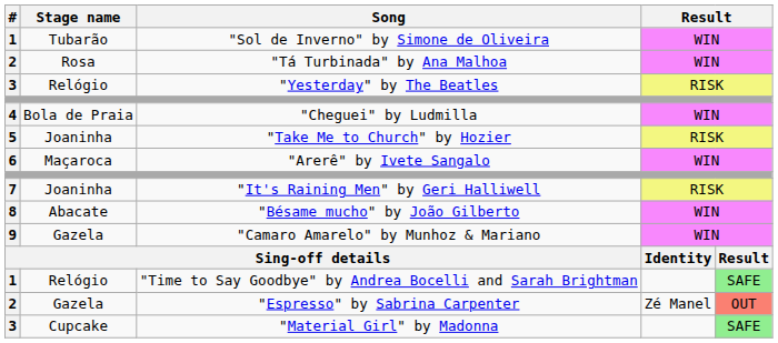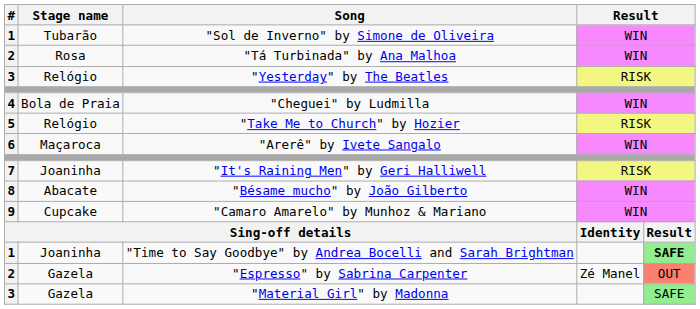 <table class="wikitable plainrowheaders" style="text-align: center;">
 <tr>
 <th>#</th>
 <th>Stage name</th>
 <th>Song</th>
 <th colspan=2>Result</th>
 </tr>
 <tr>
 <th>1</th>
 <td>Tubarão</td>
 <td>"Sol de Inverno" by <a href='#'>Simone de Oliveira</a></td>
 <td colspan=2 bgcolor="#F888FD">WIN</td>
 </tr>
 <tr>
 <th>2</th>
 <td>Rosa</td>
 <td>"Tá Turbinada" by <a href='#'>Ana Malhoa</a></td>
 <td colspan=2 bgcolor="#F888FD">WIN</td>
 </tr>
 <tr>
 <th>3</th>
 <td>Relógio</td>
 <td>"<a href='#'>Yesterday</a>" by <a href='#'>The Beatles</a></td>
 <td colspan=2 bgcolor="#F3F781">RISK</td>
 </tr>
 <tr>
 <td colspan="5" style="background:darkgray"></td>
 </tr>
 <tr>
 <th>4</th>
 <td>Bola de Praia</td>
 <td>"Cheguei" by Ludmilla</td>
 <td colspan=2 bgcolor="#F888FD">WIN</td>
 </tr>
 <tr>
 <th>5</th>
-<td>Joaninha</td>
+<td>Relógio</td>
 <td>"<a href='#'>Take Me to Church</a>" by <a href='#'>Hozier</a></td>
 <td colspan=2 bgcolor="#F3F781">RISK</td>
 </tr>
 <tr>
 <th>6</th>
 <td>Maçaroca</td>
 <td>"Arerê" by <a href='#'>Ivete Sangalo</a></td>
 <td colspan=2 bgcolor="#F888FD">WIN</td>
 </tr>
 <tr>
 <td colspan="5" style="background:darkgray"></td>
 </tr>
 <tr>
 <th>7</th>
 <td>Joaninha</td>
 <td>"<a href='#'>It's Raining Men</a>" by <a href='#'>Geri Halliwell</a></td>
 <td colspan=2 bgcolor="#F3F781">RISK</td>
 </tr>
 <tr>
 <th>8</th>
 <td>Abacate</td>
 <td>"<a href='#'>Bésame mucho</a>" by <a href='#'>João Gilberto</a></td>
 <td colspan=2 bgcolor="#F888FD">WIN</td>
 </tr>
 <tr>
 <th>9</th>
-<td>Gazela</td>
+<td>Cupcake</td>
 <td>"Camaro Amarelo" by Munhoz & Mariano</td>
 <td colspan=2 bgcolor="#F888FD">WIN</td>
 </tr>
 <tr>
 <th colspan="3">Sing-off details</th>
 <th>Identity</th>
 <th>Result</th>
 </tr>
 <tr>
 <th>1</th>
-<td>Relógio</td>
+<td>Joaninha</td>
 <td>"Time to Say Goodbye" by <a href='#'>Andrea Bocelli</a> and <a href='#'>Sarah Brightman</a></td>
 <td></td>
-<td bgcolor=lightgreen>SAFE</td>
+<td bgcolor=lightgreen><strong>SAFE</strong></td>
 </tr>
 <tr>
 <th>2</th>
 <td>Gazela</td>
 <td>"<a href='#'>Espresso</a>" by <a href='#'>Sabrina Carpenter</a></td>
 <td>Zé Manel</td>
 <td bgcolor="salmon">OUT</td>
 </tr>
 <tr>
 <th>3</th>
-<td>Cupcake</td>
+<td>Gazela</td>
 <td>"<a href='#'>Material Girl</a>" by <a href='#'>Madonna</a></td>
 <td></td>
 <td bgcolor=lightgreen>SAFE</td>
 </tr>
 </table>
